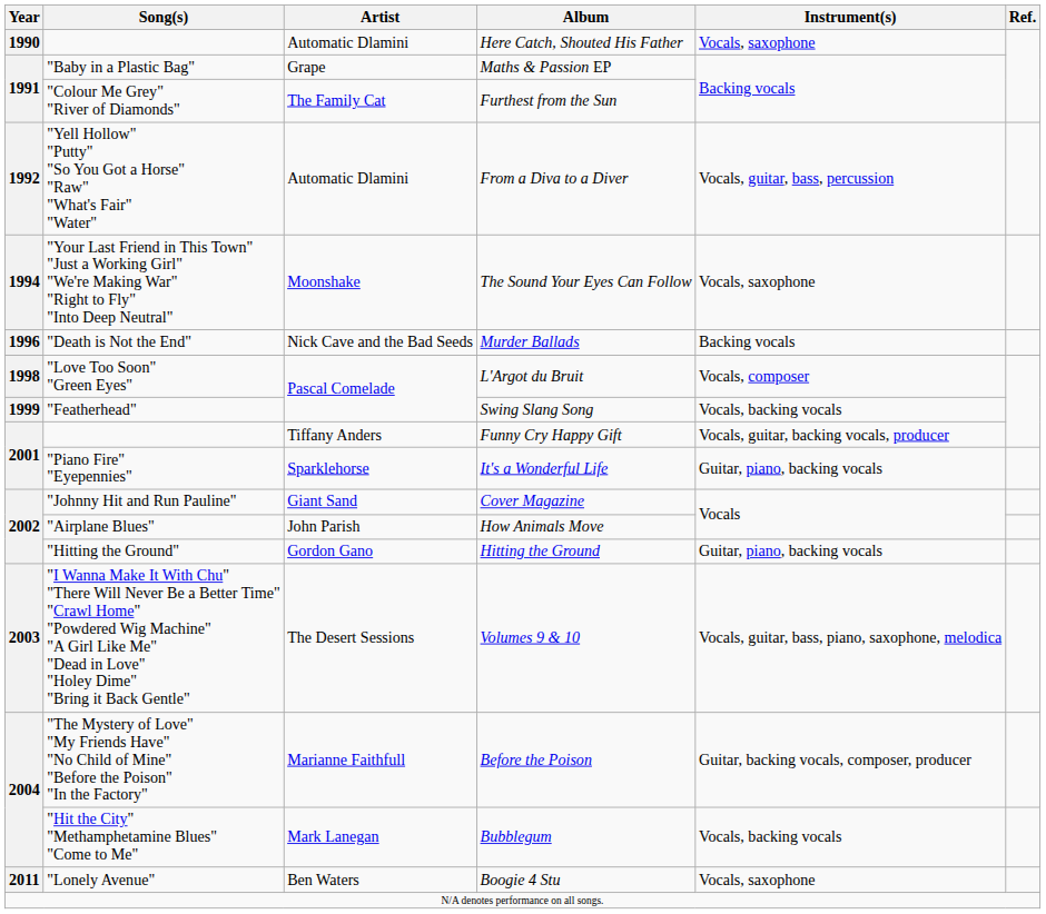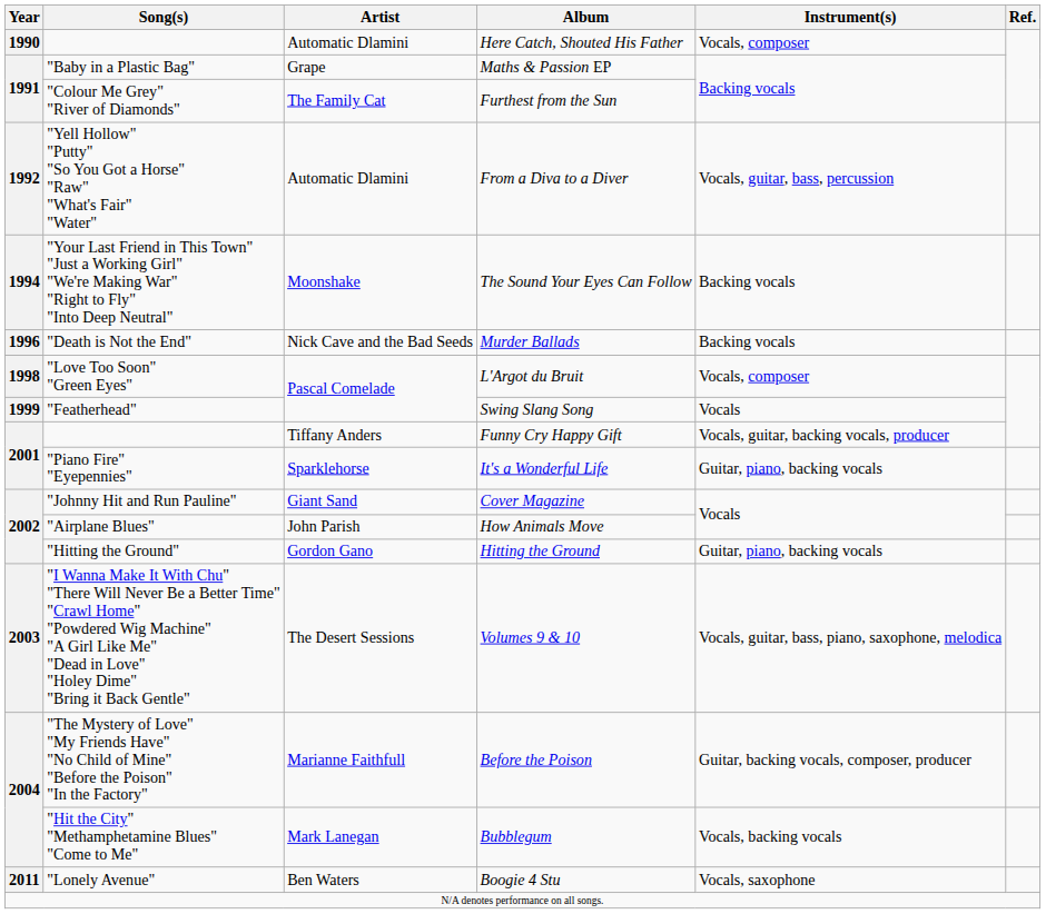 <table class="wikitable" style="text-align:left;">
 <tr>
 <th scope="col">Year</th>
 <th scope="col">Song(s)</th>
 <th scope="col">Artist</th>
 <th scope="col">Album</th>
 <th scope="col">Instrument(s)</th>
 <th scope="col">Ref.</th>
 </tr>
 <tr>
 <th scope="row">1990</th>
 <td></td>
 <td>Automatic Dlamini</td>
 <td><em>Here Catch, Shouted His Father</em></td>
-<td><a href='#'>Vocals</a>, <a href='#'>saxophone</a></td>
+<td>Vocals, <a href='#'>composer</a></td>
 <td rowspan="3" style="text-align:center;"></td>
 </tr>
 <tr>
 <th rowspan="2" scope="row">1991</th>
 <td>"Baby in a Plastic Bag"</td>
 <td>Grape</td>
 <td><em>Maths & Passion</em> EP</td>
 <td rowspan="2"><a href='#'>Backing vocals</a></td>
 </tr>
 <tr>
 <td>"Colour Me Grey"<br>"River of Diamonds"</td>
 <td><a href='#'>The Family Cat</a></td>
 <td><em>Furthest from the Sun</em></td>
 </tr>
 <tr>
 <th scope="row">1992</th>
 <td>"Yell Hollow"<br>"Putty"<br>"So You Got a Horse"<br>"Raw"<br>"What's Fair"<br>"Water"</td>
 <td>Automatic Dlamini</td>
 <td><em>From a Diva to a Diver</em></td>
 <td>Vocals, <a href='#'>guitar</a>, <a href='#'>bass</a>, <a href='#'>percussion</a></td>
 <td style="text-align:center;"></td>
 </tr>
 <tr>
 <th scope="row">1994</th>
 <td>"Your Last Friend in This Town"<br>"Just a Working Girl"<br>"We're Making War"<br>"Right to Fly"<br>"Into Deep Neutral"</td>
 <td><a href='#'>Moonshake</a></td>
 <td><em>The Sound Your Eyes Can Follow</em></td>
-<td>Vocals, saxophone</td>
+<td>Backing vocals</td>
 <td style="text-align:center;"></td>
 </tr>
 <tr>
 <th scope="row">1996</th>
 <td>"Death is Not the End"</td>
 <td>Nick Cave and the Bad Seeds</td>
 <td><em><a href='#'>Murder Ballads</a></em></td>
 <td>Backing vocals</td>
 <td style="text-align:center;"></td>
 </tr>
 <tr>
 <th>1998</th>
 <td>"Love Too Soon"<br>"Green Eyes"</td>
 <td rowspan="2"><a href='#'>Pascal Comelade</a></td>
 <td><em>L'Argot du Bruit</em></td>
 <td>Vocals, <a href='#'>composer</a></td>
 <td rowspan="3" style="text-align:center;"></td>
 </tr>
 <tr>
 <th scope="row">1999</th>
 <td>"Featherhead"</td>
 <td><em>Swing Slang Song</em></td>
-<td>Vocals, backing vocals</td>
+<td>Vocals</td>
 </tr>
 <tr>
 <th rowspan="2" scope="row">2001</th>
 <td></td>
 <td>Tiffany Anders</td>
 <td><em>Funny Cry Happy Gift</em></td>
 <td>Vocals, guitar, backing vocals, <a href='#'>producer</a></td>
 </tr>
 <tr>
 <td>"Piano Fire"<br>"Eyepennies"</td>
 <td><a href='#'>Sparklehorse</a></td>
 <td><em><a href='#'>It's a Wonderful Life</a></em></td>
 <td>Guitar, <a href='#'>piano</a>, backing vocals</td>
 <td style="text-align:center;"></td>
 </tr>
 <tr>
 <th rowspan="3" scope="row">2002</th>
 <td>"Johnny Hit and Run Pauline"</td>
 <td><a href='#'>Giant Sand</a></td>
 <td><em><a href='#'>Cover Magazine</a></em></td>
 <td rowspan="2">Vocals</td>
 <td style="text-align:center;"></td>
 </tr>
 <tr>
 <td>"Airplane Blues"</td>
 <td>John Parish</td>
 <td><em>How Animals Move</em></td>
 <td style="text-align:center;"></td>
 </tr>
 <tr>
 <td>"Hitting the Ground"</td>
 <td><a href='#'>Gordon Gano</a></td>
 <td><em><a href='#'>Hitting the Ground</a></em></td>
 <td>Guitar, <a href='#'>piano</a>, backing vocals</td>
 <td style="text-align:center;"></td>
 </tr>
 <tr>
 <th scope="row">2003</th>
 <td>"<a href='#'>I Wanna Make It With Chu</a>"<br>"There Will Never Be a Better Time"<br>"<a href='#'>Crawl Home</a>"<br>"Powdered Wig Machine"<br>"A Girl Like Me"<br>"Dead in Love"<br>"Holey Dime"<br>"Bring it Back Gentle"</td>
 <td>The Desert Sessions</td>
 <td><em><a href='#'>Volumes 9 & 10</a></em></td>
 <td>Vocals, guitar, bass, piano, saxophone, <a href='#'>melodica</a></td>
 <td style="text-align:center;"></td>
 </tr>
 <tr>
 <th rowspan="2" scope="row">2004</th>
 <td>"The Mystery of Love"<br>"My Friends Have"<br>"No Child of Mine"<br>"Before the Poison"<br>"In the Factory"</td>
 <td><a href='#'>Marianne Faithfull</a></td>
 <td><em><a href='#'>Before the Poison</a></em></td>
 <td>Guitar, backing vocals, composer, producer</td>
 <td style="text-align:center;"></td>
 </tr>
 <tr>
 <td>"<a href='#'>Hit the City</a>"<br>"Methamphetamine Blues"<br>"Come to Me"</td>
 <td><a href='#'>Mark Lanegan</a></td>
 <td><em><a href='#'>Bubblegum</a></em></td>
 <td>Vocals, backing vocals</td>
 <td style="text-align:center;"></td>
 </tr>
 <tr>
 <th scope="row">2011</th>
 <td>"Lonely Avenue"</td>
 <td>Ben Waters</td>
 <td><em>Boogie 4 Stu</em></td>
 <td>Vocals, saxophone</td>
 <td style="text-align:center;"></td>
 </tr>
 <tr>
 <td colspan="6" style="text-align:center; font-size:8pt;">N/A denotes performance on all songs.</td>
 </tr>
 </table>
